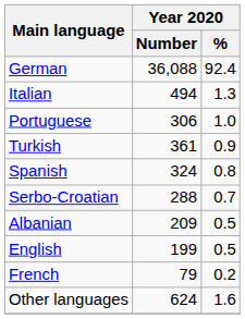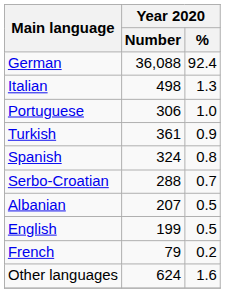 <table class="wikitable sortable" style="text-align:right">
 <tr>
 <th rowspan="2">Main language</th>
 <th colspan="2">Year 2020</th>
 </tr>
 <tr>
 <th>Number</th>
 <th>%</th>
 </tr>
 <tr>
 <td style="text-align:left"><a href='#'>German</a></td>
 <td>36,088</td>
 <td>92.4</td>
 </tr>
 <tr>
 <td style="text-align:left"><a href='#'>Italian</a></td>
-<td>494</td>
+<td>498</td>
 <td>1.3</td>
 </tr>
 <tr>
 <td style="text-align:left"><a href='#'>Portuguese</a></td>
 <td>306</td>
 <td>1.0</td>
 </tr>
 <tr>
 <td style="text-align:left"><a href='#'>Turkish</a></td>
 <td>361</td>
 <td>0.9</td>
 </tr>
 <tr>
 <td style="text-align:left"><a href='#'>Spanish</a></td>
 <td>324</td>
 <td>0.8</td>
 </tr>
 <tr>
 <td style="text-align:left"><a href='#'>Serbo-Croatian</a></td>
 <td>288</td>
 <td>0.7</td>
 </tr>
 <tr>
 <td style="text-align:left"><a href='#'>Albanian</a></td>
-<td>209</td>
+<td>207</td>
 <td>0.5</td>
 </tr>
 <tr>
 <td style="text-align:left"><a href='#'>English</a></td>
 <td>199</td>
 <td>0.5</td>
 </tr>
 <tr>
 <td style="text-align:left"><a href='#'>French</a></td>
 <td>79</td>
 <td>0.2</td>
 </tr>
 <tr>
 <td style="text-align:left">Other languages</td>
 <td>624</td>
 <td>1.6</td>
 </tr>
 <tr>
 </tr>
 </table>
